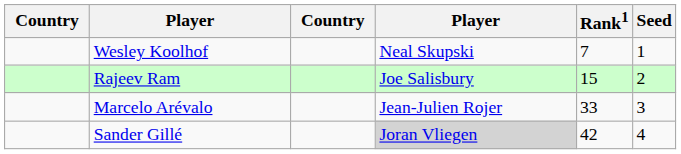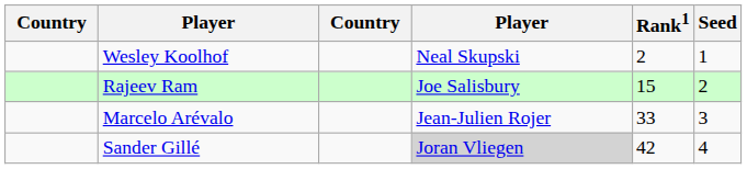 <table class="wikitable">
 <tr>
 <th width="70">Country</th>
 <th width="175">Player</th>
 <th width="70">Country</th>
 <th width="175">Player</th>
 <th>Rank<sup>1</sup></th>
 <th>Seed</th>
 </tr>
 <tr>
 <td></td>
 <td><a href='#'>Wesley Koolhof</a></td>
 <td></td>
 <td><a href='#'>Neal Skupski</a></td>
-<td>7</td>
+<td>2</td>
 <td>1</td>
 </tr>
 <tr bgcolor=#cfc>
 <td></td>
 <td><a href='#'>Rajeev Ram</a></td>
 <td></td>
 <td><a href='#'>Joe Salisbury</a></td>
 <td>15</td>
 <td>2</td>
 </tr>
 <tr>
 <td></td>
 <td><a href='#'>Marcelo Arévalo</a></td>
 <td></td>
 <td><a href='#'>Jean-Julien Rojer</a></td>
 <td>33</td>
 <td>3</td>
 </tr>
 <tr>
 <td></td>
 <td><a href='#'>Sander Gillé</a></td>
 <td></td>
 <td style="background: lightgrey;"><a href='#'>Joran Vliegen</a></td>
 <td>42</td>
 <td>4</td>
 </tr>
 </table>
